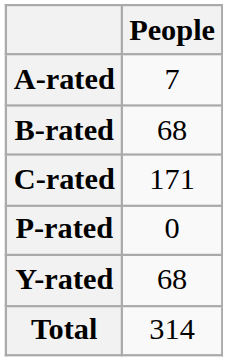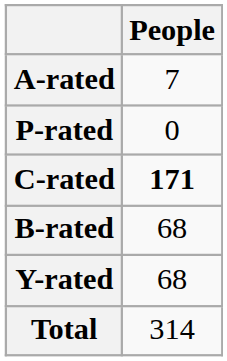 <table style="text-align:center; float:right; font-size:85%; margin-left:2em; margin:auto;" class="wikitable">
 <tr>
 <th></th>
 <th>People</th>
 </tr>
 <tr>
 <th>A-rated</th>
 <td>7</td>
 </tr>
 <tr>
-<th>B-rated</th>
-<td>68</td>
+<th>P-rated</th>
+<td>0</td>
 </tr>
 <tr>
 <th>C-rated</th>
-<td>171</td>
+<td><strong>171</strong></td>
 </tr>
 <tr>
-<th>P-rated</th>
-<td>0</td>
+<th>B-rated</th>
+<td>68</td>
 </tr>
 <tr>
 <th>Y-rated</th>
 <td>68</td>
 </tr>
 <tr>
 <th>Total</th>
 <td>314</td>
 </tr>
 </table>
